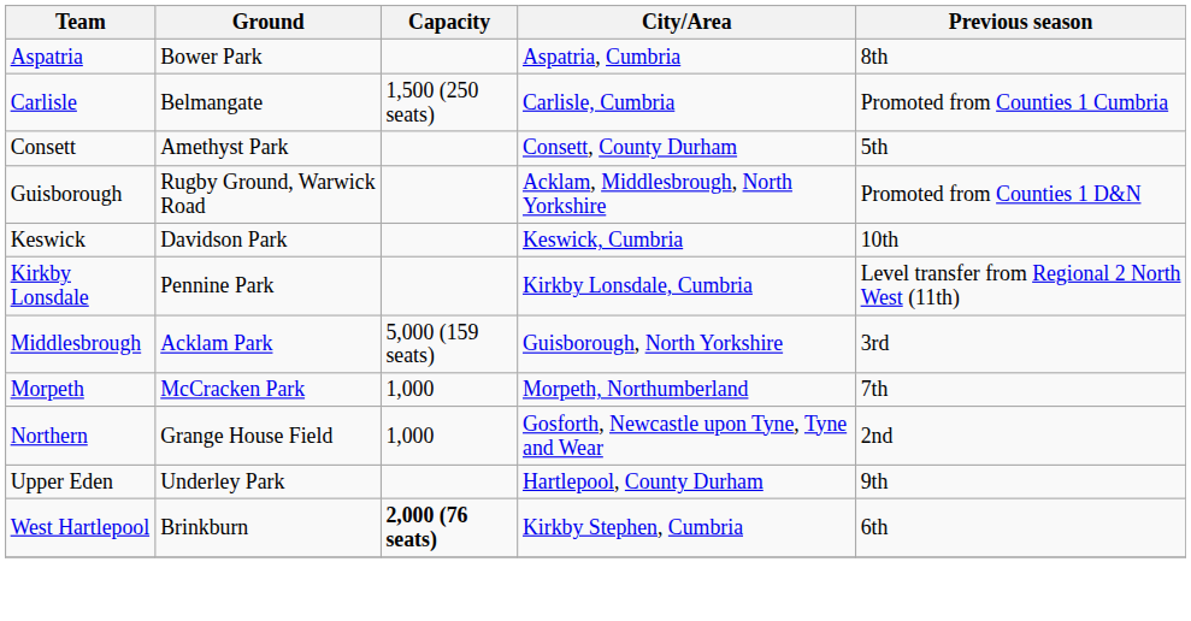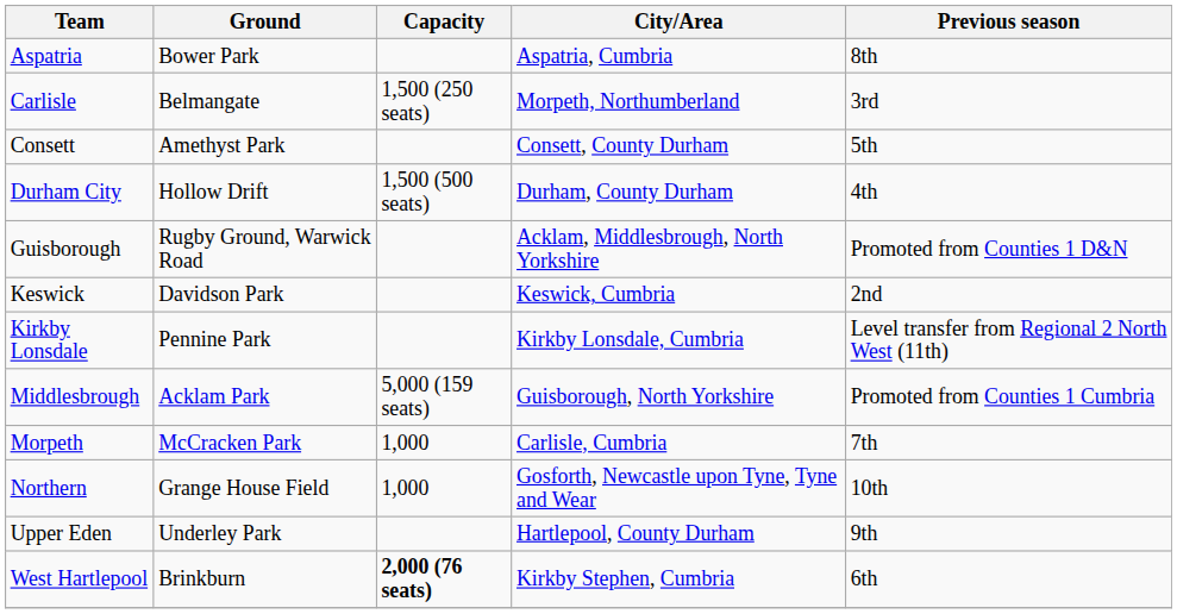 <table class="wikitable sortable" width=100%>
 <tr>
 <th>Team</th>
 <th>Ground</th>
 <th>Capacity</th>
 <th>City/Area</th>
 <th>Previous season</th>
 </tr>
 <tr>
 <td><a href='#'>Aspatria</a></td>
 <td>Bower Park</td>
 <td></td>
 <td><a href='#'>Aspatria</a>, <a href='#'>Cumbria</a></td>
 <td>8th</td>
 </tr>
 <tr>
 <td><a href='#'>Carlisle</a></td>
 <td>Belmangate</td>
 <td>1,500 (250 seats)</td>
-<td><a href='#'>Carlisle, Cumbria</a></td>
-<td>Promoted from <a href='#'>Counties 1 Cumbria</a></td>
+<td><a href='#'>Morpeth, Northumberland</a></td>
+<td>3rd</td>
 </tr>
 <tr>
 <td>Consett</td>
 <td>Amethyst Park</td>
 <td></td>
 <td><a href='#'>Consett</a>, <a href='#'>County Durham</a></td>
 <td>5th</td>
+</tr>
+<tr>
+<td><a href='#'>Durham City</a></td>
+<td>Hollow Drift</td>
+<td>1,500 (500 seats)</td>
+<td><a href='#'>Durham</a>, <a href='#'>County Durham</a></td>
+<td>4th</td>
 </tr>
 <tr>
 <td>Guisborough</td>
 <td>Rugby Ground, Warwick Road</td>
 <td></td>
 <td><a href='#'>Acklam</a>, <a href='#'>Middlesbrough</a>, <a href='#'>North Yorkshire</a></td>
 <td>Promoted from <a href='#'>Counties 1 D&N</a></td>
 </tr>
 <tr>
 <td>Keswick</td>
 <td>Davidson Park</td>
 <td></td>
 <td><a href='#'>Keswick, Cumbria</a></td>
-<td>10th</td>
+<td>2nd</td>
 </tr>
 <tr>
 <td><a href='#'>Kirkby Lonsdale</a></td>
 <td>Pennine Park</td>
 <td></td>
 <td><a href='#'>Kirkby Lonsdale, Cumbria</a></td>
 <td>Level transfer from <a href='#'>Regional 2 North West</a> (11th)</td>
 </tr>
 <tr>
 <td><a href='#'>Middlesbrough</a></td>
 <td><a href='#'>Acklam Park</a></td>
 <td>5,000 (159 seats)</td>
 <td><a href='#'>Guisborough</a>, <a href='#'>North Yorkshire</a></td>
-<td>3rd</td>
+<td>Promoted from <a href='#'>Counties 1 Cumbria</a></td>
 </tr>
 <tr>
 <td><a href='#'>Morpeth</a></td>
 <td><a href='#'>McCracken Park</a></td>
 <td>1,000</td>
-<td><a href='#'>Morpeth, Northumberland</a></td>
+<td><a href='#'>Carlisle, Cumbria</a></td>
 <td>7th</td>
 </tr>
 <tr>
 <td><a href='#'>Northern</a></td>
 <td>Grange House Field</td>
 <td>1,000</td>
 <td><a href='#'>Gosforth</a>, <a href='#'>Newcastle upon Tyne</a>, <a href='#'>Tyne and Wear</a></td>
-<td>2nd</td>
+<td>10th</td>
 </tr>
 <tr>
 <td>Upper Eden</td>
 <td>Underley Park</td>
 <td></td>
 <td><a href='#'>Hartlepool</a>, <a href='#'>County Durham</a></td>
 <td>9th</td>
 </tr>
 <tr>
 <td><a href='#'>West Hartlepool</a></td>
 <td>Brinkburn</td>
 <td><strong>2,000 (76 seats)</strong></td>
 <td><a href='#'>Kirkby Stephen</a>, <a href='#'>Cumbria</a></td>
 <td>6th</td>
 </tr>
 <tr>
 </tr>
 </table>
